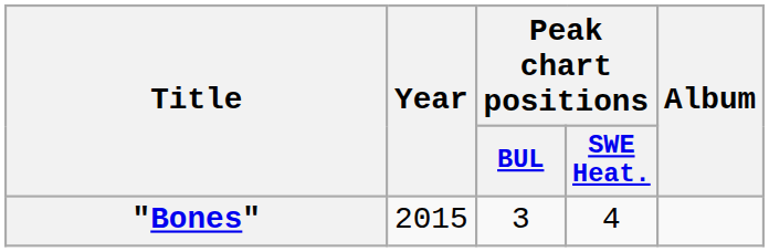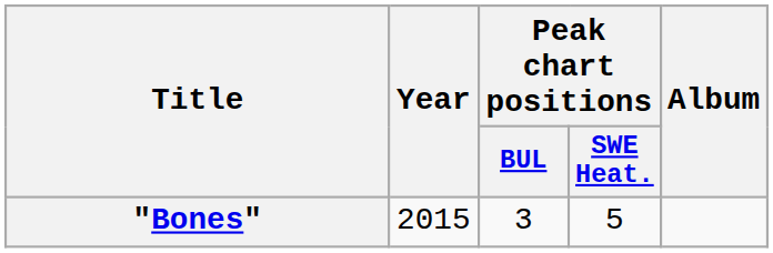 <table class="wikitable plainrowheaders" style="text-align:center;">
 <tr>
 <th scope="col" rowspan="2" style="width:12em;">Title</th>
 <th scope="col" rowspan="2" style="width:1em;">Year</th>
 <th scope="col" colspan="2">Peak chart positions</th>
 <th scope="col" rowspan="2">Album</th>
 </tr>
 <tr>
 <th scope="col" style="width:3em;font-size:85%;"><a href='#'>BUL</a></th>
 <th scope="col" style="width:3em;font-size:85%;"><a href='#'>SWE<br>Heat.</a><br></th>
 </tr>
 <tr>
 <th scope="row">"<a href='#'>Bones</a>"</th>
 <td>2015</td>
 <td>3</td>
-<td>4</td>
+<td>5</td>
 <td></td>
 </tr>
 </table>
